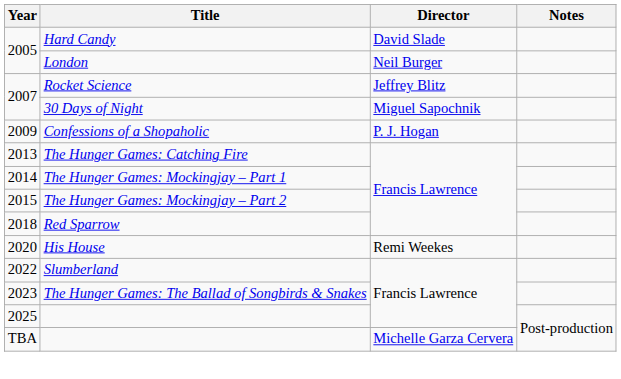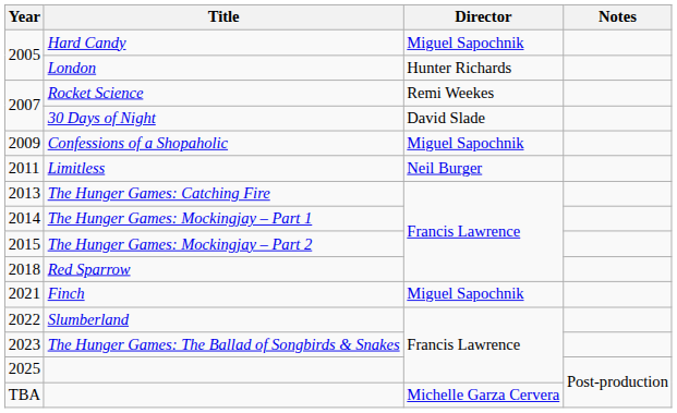 <table class="wikitable">
 <tr>
 <th>Year</th>
 <th>Title</th>
 <th>Director</th>
 <th>Notes</th>
 </tr>
 <tr>
 <td rowspan=2>2005</td>
 <td><em><a href='#'>Hard Candy</a></em></td>
-<td><a href='#'>David Slade</a></td>
+<td><a href='#'>Miguel Sapochnik</a></td>
 <td></td>
 </tr>
 <tr>
 <td><em><a href='#'>London</a></em></td>
-<td><a href='#'>Neil Burger</a></td>
+<td>Hunter Richards</td>
 <td></td>
 </tr>
 <tr>
 <td rowspan=2>2007</td>
 <td><em><a href='#'>Rocket Science</a></em></td>
-<td><a href='#'>Jeffrey Blitz</a></td>
+<td>Remi Weekes</td>
 <td></td>
 </tr>
 <tr>
 <td><em><a href='#'>30 Days of Night</a></em></td>
-<td><a href='#'>Miguel Sapochnik</a></td>
+<td>David Slade</td>
 <td></td>
 </tr>
 <tr>
 <td>2009</td>
 <td><em><a href='#'>Confessions of a Shopaholic</a></em></td>
-<td><a href='#'>P. J. Hogan</a></td>
+<td><a href='#'>Miguel Sapochnik</a></td>
+<td></td>
+</tr>
+<tr>
+<td>2011</td>
+<td><em><a href='#'>Limitless</a></em></td>
+<td><a href='#'>Neil Burger</a></td>
 <td></td>
 </tr>
 <tr>
 <td>2013</td>
 <td><em><a href='#'>The Hunger Games: Catching Fire</a></em></td>
 <td rowspan=4><a href='#'>Francis Lawrence</a></td>
 <td></td>
 </tr>
 <tr>
 <td>2014</td>
 <td><em><a href='#'>The Hunger Games: Mockingjay – Part 1</a></em></td>
 <td></td>
 </tr>
 <tr>
 <td>2015</td>
 <td><em><a href='#'>The Hunger Games: Mockingjay – Part 2</a></em></td>
 <td></td>
 </tr>
 <tr>
 <td>2018</td>
 <td><em><a href='#'>Red Sparrow</a></em></td>
 <td></td>
 </tr>
 <tr>
-<td>2020</td>
-<td><em><a href='#'>His House</a></em></td>
-<td>Remi Weekes</td>
+<td>2021</td>
+<td><em><a href='#'>Finch</a></em></td>
+<td><a href='#'>Miguel Sapochnik</a></td>
 <td></td>
 </tr>
 <tr>
 <td>2022</td>
 <td><em><a href='#'>Slumberland</a></em></td>
 <td rowspan=3>Francis Lawrence</td>
 <td></td>
 </tr>
 <tr>
 <td>2023</td>
 <td><em><a href='#'>The Hunger Games: The Ballad of Songbirds & Snakes</a></em></td>
 <td></td>
 </tr>
 <tr>
 <td>2025</td>
 <td></td>
 <td rowspan="2">Post-production</td>
 </tr>
 <tr>
 <td>TBA</td>
 <td></td>
 <td><a href='#'>Michelle Garza Cervera</a></td>
 </tr>
 </table>
